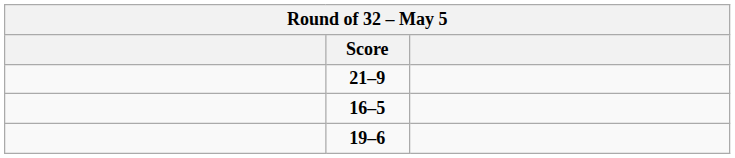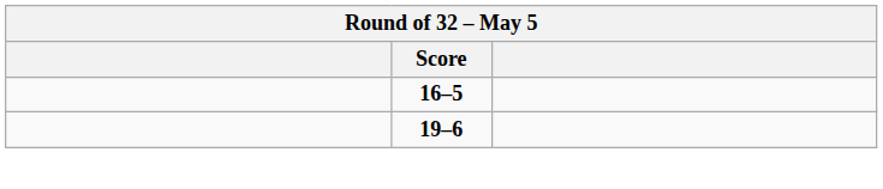 <table class="wikitable" style="text-align: center; font-size:90% ">
 <tr>
 <th colspan=3>Round of 32 – May 5</th>
 </tr>
 <tr>
 <th align="right" width="250"></th>
 <th width="60">Score</th>
 <th align="left" width="250"></th>
-</tr>
-<tr>
-<td align=left><strong></strong></td>
-<td align=center><strong>21–9</strong></td>
-<td align=left></td>
 </tr>
 <tr>
 <td align=left><strong></strong></td>
 <td align=center><strong>16–5</strong></td>
 <td align=left></td>
 </tr>
 <tr>
 <td align=left><strong></strong></td>
 <td align=center><strong>19–6</strong></td>
 <td align=left></td>
 </tr>
 </table>
